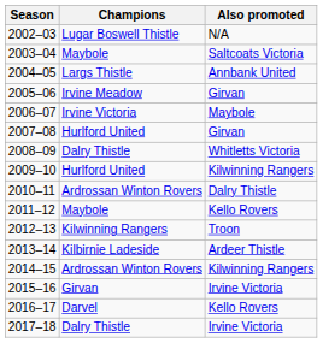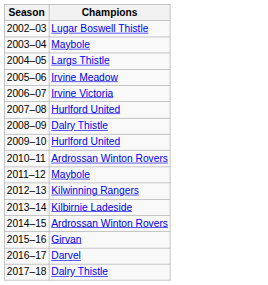 <table class="wikitable" style="text-align:left;">
 <tr>
 <th>Season</th>
 <th>Champions</th>
-<th>Also promoted</th>
 </tr>
 <tr>
 <td style="text-align:left;">2002–03</td>
 <td><a href='#'>Lugar Boswell Thistle</a></td>
-<td>N/A</td>
 </tr>
 <tr>
 <td style="text-align:left;">2003–04</td>
 <td><a href='#'>Maybole</a></td>
-<td><a href='#'>Saltcoats Victoria</a></td>
 </tr>
 <tr>
 <td style="text-align:left;">2004–05</td>
 <td><a href='#'>Largs Thistle</a></td>
-<td><a href='#'>Annbank United</a></td>
 </tr>
 <tr>
 <td style="text-align:left;">2005–06</td>
 <td><a href='#'>Irvine Meadow</a></td>
-<td><a href='#'>Girvan</a></td>
 </tr>
 <tr>
 <td style="text-align:left;">2006–07</td>
 <td><a href='#'>Irvine Victoria</a></td>
-<td><a href='#'>Maybole</a></td>
 </tr>
 <tr>
 <td style="text-align:left;">2007–08</td>
 <td><a href='#'>Hurlford United</a></td>
-<td><a href='#'>Girvan</a></td>
 </tr>
 <tr>
 <td style="text-align:left;">2008–09</td>
 <td><a href='#'>Dalry Thistle</a></td>
-<td><a href='#'>Whitletts Victoria</a></td>
 </tr>
 <tr>
 <td style="text-align:left;">2009–10</td>
 <td><a href='#'>Hurlford United</a></td>
-<td><a href='#'>Kilwinning Rangers</a></td>
 </tr>
 <tr>
 <td style="text-align:left;">2010–11</td>
 <td><a href='#'>Ardrossan Winton Rovers</a></td>
-<td><a href='#'>Dalry Thistle</a></td>
 </tr>
 <tr>
 <td style="text-align:left;">2011–12</td>
 <td><a href='#'>Maybole</a></td>
-<td><a href='#'>Kello Rovers</a></td>
 </tr>
 <tr>
 <td style="text-align:left;">2012–13</td>
 <td><a href='#'>Kilwinning Rangers</a></td>
-<td><a href='#'>Troon</a></td>
 </tr>
 <tr>
 <td style="text-align:left;">2013–14</td>
 <td><a href='#'>Kilbirnie Ladeside</a></td>
-<td><a href='#'>Ardeer Thistle</a></td>
 </tr>
 <tr>
 <td style="text-align:left;">2014–15</td>
 <td><a href='#'>Ardrossan Winton Rovers</a></td>
-<td><a href='#'>Kilwinning Rangers</a></td>
 </tr>
 <tr>
 <td style="text-align:left;">2015–16</td>
 <td><a href='#'>Girvan</a></td>
-<td><a href='#'>Irvine Victoria</a></td>
 </tr>
 <tr>
 <td style="text-align:left;">2016–17</td>
 <td><a href='#'>Darvel</a></td>
-<td><a href='#'>Kello Rovers</a></td>
 </tr>
 <tr>
 <td style="text-align:left;">2017–18</td>
 <td><a href='#'>Dalry Thistle</a></td>
-<td><a href='#'>Irvine Victoria</a></td>
 </tr>
 </table>
